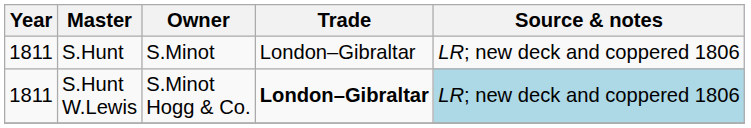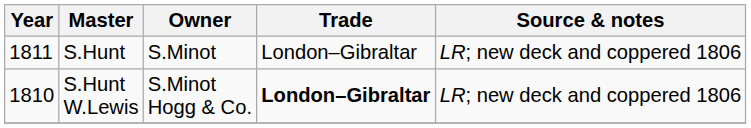 <table class=" wikitable">
 <tr>
 <th>Year</th>
 <th>Master</th>
 <th>Owner</th>
 <th>Trade</th>
 <th>Source & notes</th>
 </tr>
 <tr>
 <td>1811</td>
 <td>S.Hunt</td>
 <td>S.Minot</td>
 <td>London–Gibraltar</td>
 <td><em>LR</em>; new deck and coppered 1806</td>
 </tr>
 <tr>
-<td>1811</td>
+<td>1810</td>
 <td>S.Hunt<br>W.Lewis</td>
 <td>S.Minot<br>Hogg & Co.</td>
 <td><strong>London–Gibraltar</strong></td>
-<td style="background: lightblue;"><em>LR</em>; new deck and coppered 1806</td>
+<td><em>LR</em>; new deck and coppered 1806</td>
 </tr>
 <tr>
 </tr>
 </table>
